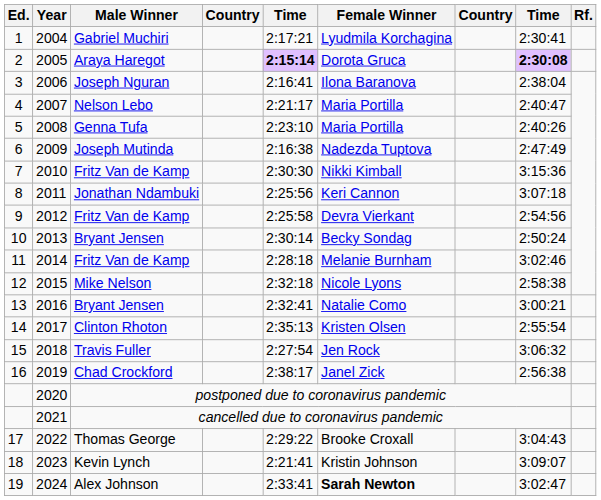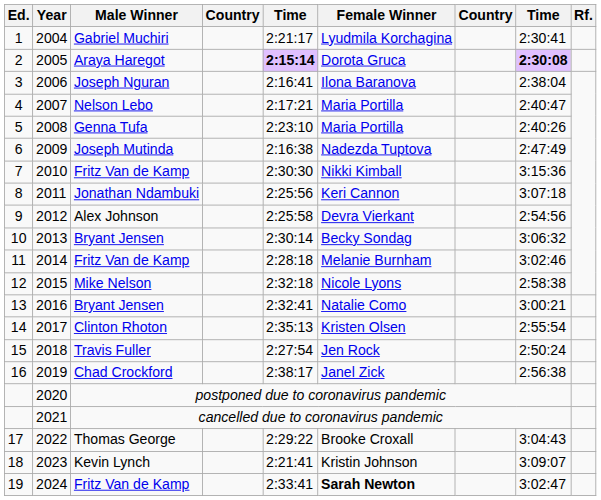 <table class="wikitable sortable">
 <tr>
 <th class="unsortable">Ed.</th>
 <th>Year</th>
 <th>Male Winner</th>
 <th>Country</th>
 <th>Time</th>
 <th>Female Winner</th>
 <th>Country</th>
 <th>Time</th>
 <th class="unsortable">Rf.</th>
 </tr>
 <tr>
 <td align="center">1</td>
 <td>2004</td>
 <td><a href='#'>Gabriel Muchiri</a></td>
 <td></td>
-<td>2:17:21</td>
+<td>2:21:17</td>
 <td><a href='#'>Lyudmila Korchagina</a> </td>
 <td> </td>
 <td>2:30:41</td>
 <td></td>
 </tr>
 <tr>
 <td align="center">2</td>
 <td>2005</td>
 <td><a href='#'>Araya Haregot</a></td>
 <td></td>
 <td style="background-color: #E0C0FF"><strong>2:15:14</strong></td>
 <td><a href='#'>Dorota Gruca</a></td>
 <td></td>
 <td style="background-color: #E0C0FF"><strong>2:30:08</strong> </td>
 <td></td>
 </tr>
 <tr>
 <td align="center">3</td>
 <td>2006</td>
 <td><a href='#'>Joseph Nguran</a></td>
 <td></td>
 <td>2:16:41</td>
 <td><a href='#'>Ilona Baranova</a></td>
 <td></td>
 <td>2:38:04</td>
 </tr>
 <tr>
 <td align="center">4</td>
 <td>2007</td>
 <td><a href='#'>Nelson Lebo</a></td>
 <td></td>
-<td>2:21:17</td>
+<td>2:17:21</td>
 <td><a href='#'>Maria Portilla</a></td>
 <td></td>
 <td>2:40:47</td>
 </tr>
 <tr>
 <td align="center">5</td>
 <td>2008</td>
 <td><a href='#'>Genna Tufa</a></td>
 <td></td>
 <td>2:23:10</td>
 <td><a href='#'>Maria Portilla</a></td>
 <td></td>
 <td>2:40:26</td>
 </tr>
 <tr>
 <td align="center">6</td>
 <td>2009</td>
 <td><a href='#'>Joseph Mutinda</a></td>
 <td></td>
 <td>2:16:38</td>
 <td><a href='#'>Nadezda Tuptova</a></td>
 <td></td>
 <td>2:47:49</td>
 </tr>
 <tr>
 <td align="center">7</td>
 <td>2010</td>
 <td><a href='#'>Fritz Van de Kamp</a></td>
 <td></td>
 <td>2:30:30</td>
 <td><a href='#'>Nikki Kimball</a></td>
 <td></td>
 <td>3:15:36</td>
 </tr>
 <tr>
 <td align="center">8</td>
 <td>2011</td>
 <td><a href='#'>Jonathan Ndambuki</a></td>
 <td></td>
 <td>2:25:56</td>
 <td><a href='#'>Keri Cannon</a></td>
 <td></td>
 <td>3:07:18</td>
 </tr>
 <tr>
 <td align="center">9</td>
 <td>2012</td>
-<td><a href='#'>Fritz Van de Kamp</a></td>
+<td>Alex Johnson</td>
 <td></td>
 <td>2:25:58</td>
 <td><a href='#'>Devra Vierkant</a></td>
 <td></td>
 <td>2:54:56</td>
 </tr>
 <tr>
 <td align="center">10</td>
 <td>2013</td>
 <td><a href='#'>Bryant Jensen</a></td>
 <td></td>
 <td>2:30:14</td>
 <td><a href='#'>Becky Sondag</a></td>
 <td></td>
-<td>2:50:24</td>
+<td>3:06:32</td>
 </tr>
 <tr>
 <td align="center">11</td>
 <td>2014</td>
 <td><a href='#'>Fritz Van de Kamp</a></td>
 <td></td>
 <td>2:28:18</td>
 <td><a href='#'>Melanie Burnham</a></td>
 <td></td>
 <td>3:02:46</td>
 </tr>
 <tr>
 <td align="center">12</td>
 <td>2015</td>
 <td><a href='#'>Mike Nelson</a></td>
 <td></td>
 <td>2:32:18</td>
 <td><a href='#'>Nicole Lyons</a></td>
 <td></td>
 <td>2:58:38</td>
 </tr>
 <tr>
 <td align="center">13</td>
 <td>2016</td>
 <td><a href='#'>Bryant Jensen</a></td>
 <td></td>
 <td>2:32:41</td>
 <td><a href='#'>Natalie Como</a></td>
 <td></td>
 <td>3:00:21</td>
 <td></td>
 </tr>
 <tr>
 <td align="center">14</td>
 <td>2017</td>
 <td><a href='#'>Clinton Rhoton</a></td>
 <td></td>
 <td>2:35:13</td>
 <td><a href='#'>Kristen Olsen</a></td>
 <td></td>
 <td>2:55:54</td>
 <td></td>
 </tr>
 <tr>
 <td align="center">15</td>
 <td>2018</td>
 <td><a href='#'>Travis Fuller</a></td>
 <td></td>
 <td>2:27:54</td>
 <td><a href='#'>Jen Rock</a></td>
 <td></td>
-<td>3:06:32</td>
+<td>2:50:24</td>
 <td></td>
 </tr>
 <tr>
 <td align="center">16</td>
 <td>2019</td>
 <td><a href='#'>Chad Crockford</a></td>
 <td></td>
 <td>2:38:17 </td>
 <td><a href='#'>Janel Zick</a></td>
 <td></td>
 <td>2:56:38 </td>
 <td></td>
 </tr>
 <tr>
 <td></td>
 <td>2020</td>
 <td colspan="6" align="center" data-sort-value=""><em>postponed due to coronavirus pandemic</em></td>
 <td></td>
 </tr>
 <tr>
 <td></td>
 <td>2021</td>
 <td colspan="6" align="center" data-sort-value=""><em>cancelled due to coronavirus pandemic</em></td>
 <td></td>
 </tr>
 <tr>
 <td>17</td>
 <td>2022</td>
 <td>Thomas George</td>
 <td></td>
 <td>2:29:22</td>
 <td>Brooke Croxall</td>
 <td></td>
 <td>3:04:43</td>
 <td></td>
 </tr>
 <tr>
 <td>18</td>
 <td>2023</td>
 <td>Kevin Lynch</td>
 <td></td>
 <td>2:21:41</td>
 <td>Kristin Johnson</td>
 <td></td>
 <td>3:09:07</td>
 <td></td>
 </tr>
 <tr>
 <td>19</td>
 <td>2024</td>
-<td>Alex Johnson</td>
+<td><a href='#'>Fritz Van de Kamp</a></td>
 <td></td>
 <td>2:33:41</td>
 <td><strong>Sarah Newton</strong></td>
 <td></td>
 <td>3:02:47</td>
 <td></td>
 </tr>
 </table>
